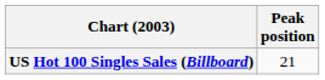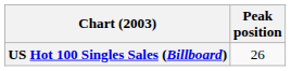 <table class="wikitable sortable plainrowheaders" style="text-align:center;">
 <tr>
 <th scope="col">Chart (2003)</th>
 <th scope="col">Peak<br>position</th>
 </tr>
 <tr>
 <th scope="row">US <a href='#'>Hot 100 Singles Sales</a> (<em><a href='#'>Billboard</a></em>)</th>
-<td>21</td>
+<td>26</td>
 </tr>
 </table>
